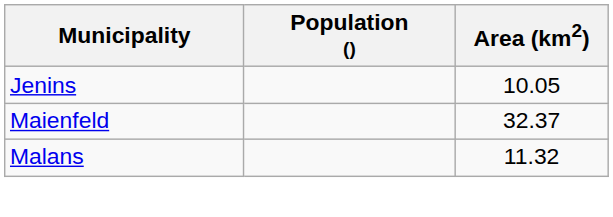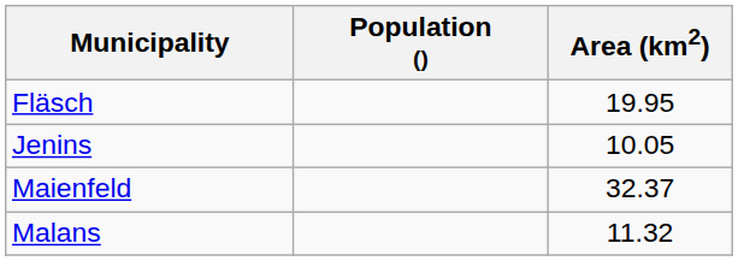 <table class="wikitable">
 <tr>
 <th width="160">Municipality</th>
 <th width="140">Population <small><br>()</small></th>
 <th width="100">Area (km<sup>2</sup>)</th>
+</tr>
+<tr>
+<td><a href='#'>Fläsch</a></td>
+<td align="center"></td>
+<td align="center">19.95</td>
 </tr>
 <tr>
 <td><a href='#'>Jenins</a></td>
 <td align="center"></td>
 <td align="center">10.05</td>
 </tr>
 <tr>
 <td><a href='#'>Maienfeld</a></td>
 <td align="center"></td>
 <td align="center">32.37</td>
 </tr>
 <tr>
 <td><a href='#'>Malans</a></td>
 <td align="center"></td>
 <td align="center">11.32</td>
 </tr>
 </table>
